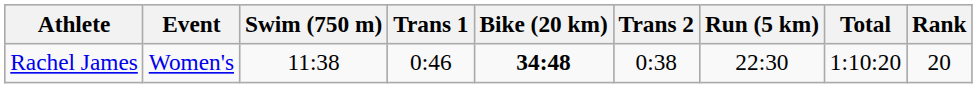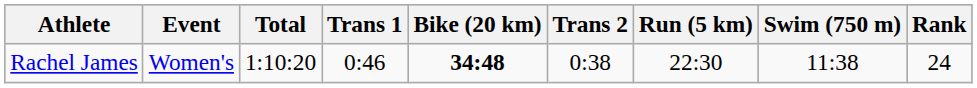 <table class="wikitable" border="1" style="font-size:90%">
 <tr>
 <th>Athlete</th>
 <th>Event</th>
-<th>Swim (750 m)</th>
+<th>Total</th>
 <th>Trans 1</th>
 <th>Bike (20 km)</th>
 <th>Trans 2</th>
 <th>Run (5 km)</th>
-<th>Total</th>
+<th>Swim (750 m)</th>
 <th>Rank</th>
 </tr>
 <tr align=center>
 <td align=left><a href='#'>Rachel James</a></td>
 <td align=left><a href='#'>Women's</a></td>
-<td>11:38</td>
+<td>1:10:20</td>
 <td>0:46</td>
 <td><strong>34:48</strong></td>
 <td>0:38</td>
 <td>22:30</td>
-<td>1:10:20</td>
-<td>20</td>
+<td>11:38</td>
+<td>24</td>
 </tr>
 </table>
